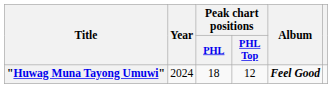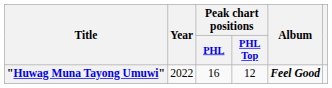 <table class="wikitable plainrowheaders" style="text-align:center;">
 <tr>
 <th scope="col" rowspan="2">Title</th>
 <th scope="col" rowspan="2">Year</th>
 <th colspan="2" scope="colgroup">Peak chart positions</th>
 <th rowspan="2" scope="col">Album</th>
 <th rowspan="2" scope="col"></th>
 </tr>
 <tr>
 <th scope="col" style="width:3em;font-size:90%;"><a href='#'>PHL</a><br></th>
 <th scope="col" style="width:3em;font-size:90%;"><a href='#'>PHL Top</a><br></th>
 </tr>
 <tr>
 <th scope="row">"<a href='#'>Huwag Muna Tayong Umuwi</a>"</th>
-<td>2024</td>
-<td>18</td>
+<td>2022</td>
+<td>16</td>
 <td>12</td>
 <td><strong><em>Feel Good</em></strong></td>
 <td></td>
 </tr>
 </table>
